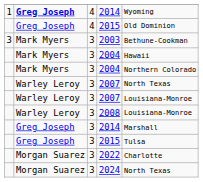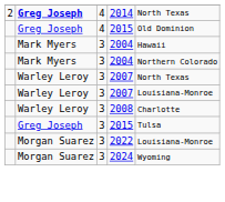 <table class="wikitable">
 <tr>
 </tr>
 <tr>
-<td>1</td>
+<td>2</td>
 <td><strong><a href='#'>Greg Joseph</a></strong></td>
 <td>4</td>
 <td><a href='#'>2014</a></td>
-<td style="font-size:80%;">Wyoming</td>
+<td style="font-size:80%;">North Texas</td>
 </tr>
 <tr>
 <td></td>
 <td><a href='#'>Greg Joseph</a></td>
 <td>4</td>
 <td><a href='#'>2015</a></td>
 <td style="font-size:80%;">Old Dominion</td>
-</tr>
-<tr>
-<td>3</td>
-<td>Mark Myers</td>
-<td>3</td>
-<td><a href='#'>2003</a></td>
-<td style="font-size:80%;">Bethune-Cookman</td>
 </tr>
 <tr>
 <td></td>
 <td>Mark Myers</td>
 <td>3</td>
 <td><a href='#'>2004</a></td>
 <td style="font-size:80%;">Hawaii</td>
 </tr>
 <tr>
 <td></td>
 <td>Mark Myers</td>
 <td>3</td>
 <td><a href='#'>2004</a></td>
 <td style="font-size:80%;">Northern Colorado</td>
 </tr>
 <tr>
 <td></td>
 <td>Warley Leroy</td>
 <td>3</td>
 <td><a href='#'>2007</a></td>
 <td style="font-size:80%;">North Texas</td>
 </tr>
 <tr>
 <td></td>
 <td>Warley Leroy</td>
 <td>3</td>
 <td><a href='#'>2007</a></td>
 <td style="font-size:80%;">Louisiana-Monroe</td>
 </tr>
 <tr>
 <td></td>
 <td>Warley Leroy</td>
 <td>3</td>
 <td><a href='#'>2008</a></td>
-<td style="font-size:80%;">Louisiana-Monroe</td>
-</tr>
-<tr>
-<td></td>
-<td><a href='#'>Greg Joseph</a></td>
-<td>3</td>
-<td><a href='#'>2014</a></td>
-<td style="font-size:80%;">Marshall</td>
+<td style="font-size:80%;">Charlotte</td>
 </tr>
 <tr>
 <td></td>
 <td><a href='#'>Greg Joseph</a></td>
 <td>3</td>
 <td><a href='#'>2015</a></td>
 <td style="font-size:80%;">Tulsa</td>
 </tr>
 <tr>
 <td></td>
 <td>Morgan Suarez</td>
 <td>3</td>
 <td><a href='#'>2022</a></td>
-<td style="font-size:80%;">Charlotte</td>
+<td style="font-size:80%;">Louisiana-Monroe</td>
 </tr>
 <tr>
 <td></td>
 <td>Morgan Suarez</td>
 <td>3</td>
 <td><a href='#'>2024</a></td>
-<td style="font-size:80%;">North Texas</td>
+<td style="font-size:80%;">Wyoming</td>
 </tr>
 </table>
